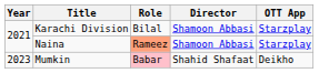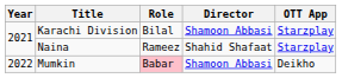 <table class="wikitable">
 <tr>
 <th>Year</th>
 <th>Title</th>
 <th>Role</th>
 <th>Director</th>
 <th>OTT App</th>
 </tr>
 <tr>
 <td rowspan=2>2021</td>
 <td>Karachi Division</td>
 <td>Bilal</td>
 <td><a href='#'>Shamoon Abbasi</a></td>
 <td><a href='#'>Starzplay</a></td>
 </tr>
 <tr>
 <td>Naina</td>
-<td style="background: lightsalmon;">Rameez</td>
-<td><a href='#'>Shamoon Abbasi</a></td>
+<td>Rameez</td>
+<td>Shahid Shafaat</td>
 <td><a href='#'>Starzplay</a></td>
 </tr>
 <tr>
-<td>2023</td>
+<td>2022</td>
 <td>Mumkin</td>
 <td style="background: pink;">Babar</td>
-<td>Shahid Shafaat</td>
+<td><a href='#'>Shamoon Abbasi</a></td>
 <td>Deikho</td>
 </tr>
 </table>
